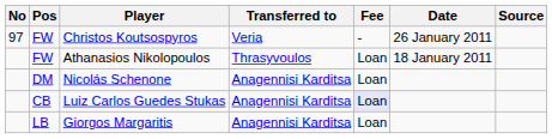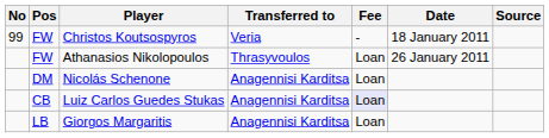 <table class="wikitable">
 <tr>
 <th>No</th>
 <th>Pos</th>
 <th>Player</th>
 <th>Transferred to</th>
 <th>Fee</th>
 <th>Date</th>
 <th>Source</th>
 </tr>
 <tr>
-<td>97</td>
+<td>99</td>
 <td><a href='#'>FW</a></td>
 <td><a href='#'>Christos Koutsospyros</a></td>
 <td><a href='#'>Veria</a></td>
 <td>-</td>
-<td>26 January 2011</td>
+<td>18 January 2011</td>
 <td></td>
 </tr>
 <tr>
 <td></td>
 <td><a href='#'>FW</a></td>
 <td>Athanasios Nikolopoulos</td>
 <td><a href='#'>Thrasyvoulos</a></td>
 <td>Loan</td>
-<td>18 January 2011</td>
+<td>26 January 2011</td>
 <td></td>
 </tr>
 <tr>
 <td></td>
 <td><a href='#'>DM</a></td>
 <td><a href='#'>Nicolás Schenone</a></td>
 <td><a href='#'>Anagennisi Karditsa</a></td>
 <td>Loan</td>
 <td></td>
 <td></td>
 </tr>
 <tr>
 <td></td>
 <td><a href='#'>CB</a></td>
 <td><a href='#'>Luiz Carlos Guedes Stukas</a></td>
 <td><a href='#'>Anagennisi Karditsa</a></td>
 <td style="background: lavender;">Loan</td>
 <td></td>
 <td></td>
 </tr>
 <tr>
 <td></td>
 <td><a href='#'>LB</a></td>
 <td><a href='#'>Giorgos Margaritis</a></td>
 <td><a href='#'>Anagennisi Karditsa</a></td>
 <td>Loan</td>
 <td></td>
 <td></td>
 </tr>
 </table>
